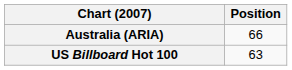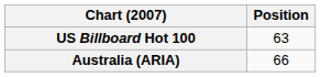 <table class="wikitable plainrowheaders" style="text-align:center;">
 <tr>
 <th scope="col" style="width:268px;">Chart (2007)</th>
 <th scope="col" style="width:70px;">Position</th>
 </tr>
 <tr>
+<th scope="row">US <em>Billboard</em> Hot 100</th>
+<td align="center">63</td>
+</tr>
+<tr>
 <th scope="row">Australia (ARIA)</th>
 <td align="center">66</td>
 </tr>
-<tr>
-<th scope="row">US <em>Billboard</em> Hot 100</th>
-<td align="center">63</td>
-</tr>
 </table>
